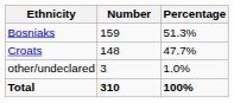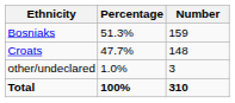 <table class="wikitable">
 <tr>
 <th width="100px">Ethnicity</th>
+<th width="80px">Percentage</th>
 <th width="80px">Number</th>
-<th width="80px">Percentage</th>
 </tr>
 <tr>
 <td><a href='#'>Bosniaks</a></td>
+<td>51.3%</td>
 <td>159</td>
-<td>51.3%</td>
 </tr>
 <tr>
 <td><a href='#'>Croats</a></td>
+<td>47.7%</td>
 <td>148</td>
-<td>47.7%</td>
 </tr>
 <tr>
 <td>other/undeclared</td>
+<td>1.0%</td>
 <td>3</td>
-<td>1.0%</td>
 </tr>
 <tr>
 <td><strong>Total</strong></td>
+<td><strong>100%</strong></td>
 <td><strong>310</strong></td>
-<td><strong>100%</strong></td>
 </tr>
 </table>
